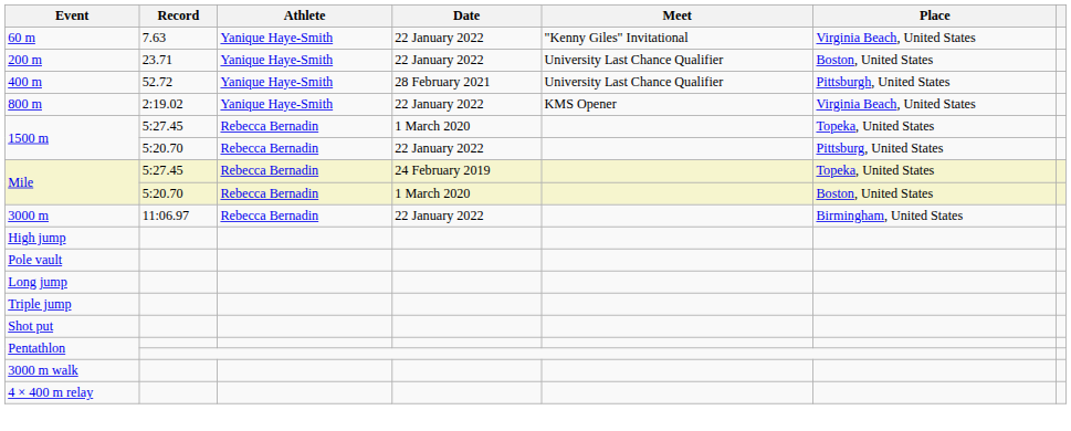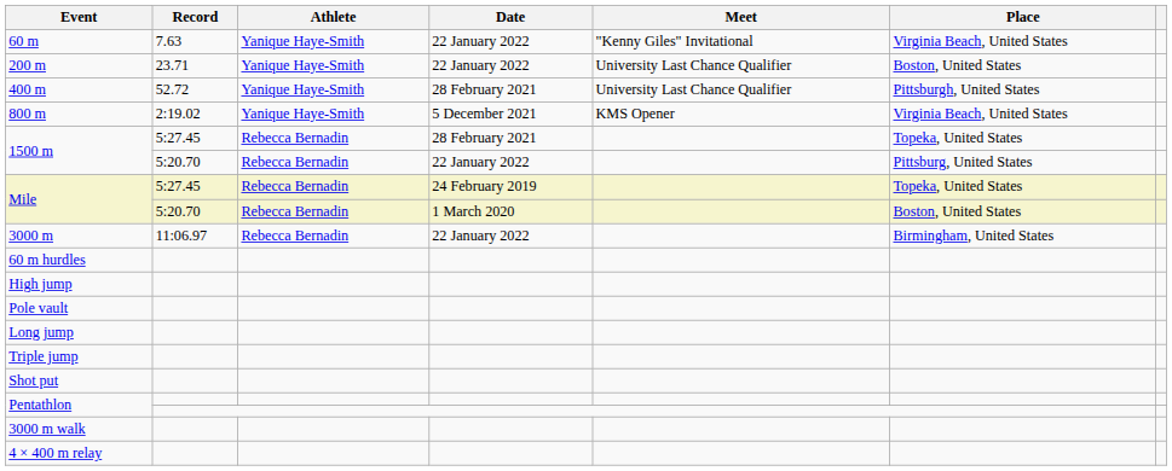 <table class="wikitable" style="font-size:95%; width: 95%;">
 <tr>
 <th>Event</th>
 <th>Record</th>
 <th>Athlete</th>
 <th>Date</th>
 <th>Meet</th>
 <th>Place</th>
 <th></th>
 </tr>
 <tr>
 <td><a href='#'>60 m</a></td>
 <td>7.63</td>
 <td><a href='#'>Yanique Haye-Smith</a></td>
 <td>22 January 2022</td>
 <td>"Kenny Giles" Invitational</td>
 <td><a href='#'>Virginia Beach</a>, United States</td>
 <td></td>
 </tr>
 <tr>
 <td><a href='#'>200 m</a></td>
 <td>23.71</td>
 <td><a href='#'>Yanique Haye-Smith</a></td>
 <td>22 January 2022</td>
 <td>University Last Chance Qualifier</td>
 <td><a href='#'>Boston</a>, United States</td>
 <td></td>
 </tr>
 <tr>
 <td><a href='#'>400 m</a></td>
 <td>52.72</td>
 <td><a href='#'>Yanique Haye-Smith</a></td>
 <td>28 February 2021</td>
 <td>University Last Chance Qualifier</td>
 <td><a href='#'>Pittsburgh</a>, United States</td>
 <td></td>
 </tr>
 <tr>
 <td><a href='#'>800 m</a></td>
 <td>2:19.02</td>
 <td><a href='#'>Yanique Haye-Smith</a></td>
-<td>22 January 2022</td>
+<td>5 December 2021</td>
 <td>KMS Opener</td>
 <td><a href='#'>Virginia Beach</a>, United States</td>
 <td></td>
 </tr>
 <tr>
 <td rowspan=2><a href='#'>1500 m</a></td>
 <td>5:27.45 </td>
 <td><a href='#'>Rebecca Bernadin</a></td>
-<td>1 March 2020</td>
+<td>28 February 2021</td>
 <td></td>
 <td><a href='#'>Topeka</a>, United States</td>
 <td></td>
 </tr>
 <tr>
 <td>5:20.70  </td>
 <td><a href='#'>Rebecca Bernadin</a></td>
 <td>22 January 2022</td>
 <td></td>
 <td><a href='#'>Pittsburg</a>, United States</td>
 <td></td>
 </tr>
 <tr style="background:#f6F5CE;">
 <td rowspan=2><a href='#'>Mile</a></td>
 <td>5:27.45</td>
 <td><a href='#'>Rebecca Bernadin</a></td>
 <td>24 February 2019</td>
 <td></td>
 <td><a href='#'>Topeka</a>, United States</td>
 <td></td>
 </tr>
 <tr style="background:#f6F5CE;">
 <td>5:20.70 </td>
 <td><a href='#'>Rebecca Bernadin</a></td>
 <td>1 March 2020</td>
 <td></td>
 <td><a href='#'>Boston</a>, United States</td>
 <td></td>
 </tr>
 <tr>
 <td><a href='#'>3000 m</a></td>
 <td>11:06.97</td>
 <td><a href='#'>Rebecca Bernadin</a></td>
 <td>22 January 2022</td>
 <td></td>
 <td><a href='#'>Birmingham</a>, United States</td>
+<td></td>
+</tr>
+<tr>
+<td><a href='#'>60 m hurdles</a></td>
+<td></td>
+<td></td>
+<td></td>
+<td></td>
+<td></td>
 <td></td>
 </tr>
 <tr>
 <td><a href='#'>High jump</a></td>
 <td></td>
 <td></td>
 <td></td>
 <td></td>
 <td></td>
 <td></td>
 </tr>
 <tr>
 <td><a href='#'>Pole vault</a></td>
 <td></td>
 <td></td>
 <td></td>
 <td></td>
 <td></td>
 <td></td>
 </tr>
 <tr>
 <td><a href='#'>Long jump</a></td>
 <td></td>
 <td></td>
 <td></td>
 <td></td>
 <td></td>
 <td></td>
 </tr>
 <tr>
 <td><a href='#'>Triple jump</a></td>
 <td></td>
 <td></td>
 <td></td>
 <td></td>
 <td></td>
 <td></td>
 </tr>
 <tr>
 <td><a href='#'>Shot put</a></td>
 <td></td>
 <td></td>
 <td></td>
 <td></td>
 <td></td>
 <td></td>
 </tr>
 <tr>
 <td rowspan=2><a href='#'>Pentathlon</a></td>
 <td></td>
 <td></td>
 <td></td>
 <td></td>
 <td></td>
 <td></td>
 </tr>
 <tr>
 <td colspan=5></td>
 <td></td>
 </tr>
 <tr>
 <td><a href='#'>3000 m walk</a></td>
 <td></td>
 <td></td>
 <td></td>
 <td></td>
 <td></td>
 <td></td>
 </tr>
 <tr>
 <td><a href='#'>4 × 400 m relay</a></td>
 <td></td>
 <td></td>
 <td></td>
 <td></td>
 <td></td>
 <td></td>
 </tr>
 </table>
